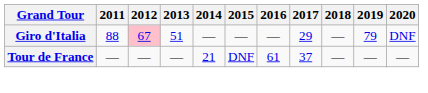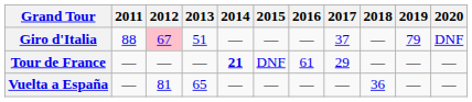 <table class="wikitable plainrowheaders">
 <tr>
 <th scope="col"><a href='#'>Grand Tour</a></th>
 <th scope="col">2011</th>
 <th scope="col">2012</th>
 <th scope="col">2013</th>
 <th scope="col">2014</th>
 <th scope="col">2015</th>
 <th scope="col">2016</th>
 <th scope="col">2017</th>
 <th scope="col">2018</th>
 <th scope="col">2019</th>
 <th scope="col">2020</th>
 </tr>
 <tr style="text-align:center;">
 <th scope="row"> <a href='#'>Giro d'Italia</a></th>
 <td><a href='#'>88</a></td>
 <td style="background: pink;"><a href='#'>67</a></td>
 <td><a href='#'>51</a></td>
 <td>—</td>
 <td>—</td>
 <td>—</td>
-<td><a href='#'>29</a></td>
+<td><a href='#'>37</a></td>
 <td>—</td>
 <td><a href='#'>79</a></td>
 <td><a href='#'>DNF</a></td>
 </tr>
 <tr style="text-align:center;">
 <th scope="row"> <a href='#'>Tour de France</a></th>
 <td>—</td>
 <td>—</td>
 <td>—</td>
-<td><a href='#'>21</a></td>
+<td><strong><a href='#'>21</a></strong></td>
 <td><a href='#'>DNF</a></td>
 <td><a href='#'>61</a></td>
-<td><a href='#'>37</a></td>
+<td><a href='#'>29</a></td>
 <td>—</td>
 <td>—</td>
 <td>—</td>
 </tr>
+<tr style="text-align:center;">
+<th scope="row"> <a href='#'>Vuelta a España</a></th>
+<td>—</td>
+<td><a href='#'>81</a></td>
+<td><a href='#'>65</a></td>
+<td>—</td>
+<td>—</td>
+<td>—</td>
+<td>—</td>
+<td><a href='#'>36</a></td>
+<td>—</td>
+<td>—</td>
+</tr>
 </table>
